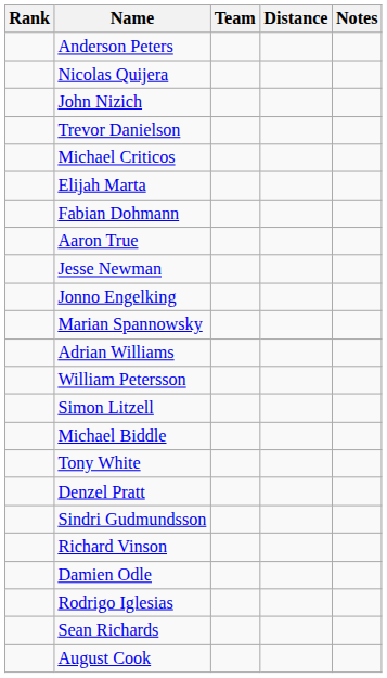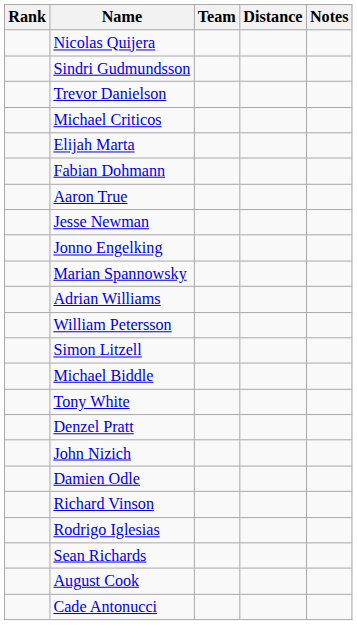 <table class="wikitable sortable" style="text-align:center">
 <tr>
 <th>Rank</th>
 <th>Name</th>
 <th>Team</th>
 <th>Distance</th>
 <th>Notes</th>
 </tr>
 <tr>
 <td></td>
-<td align=left> <a href='#'>Anderson Peters</a></td>
-<td></td>
-<td><strong></strong></td>
-<td> </td>
-</tr>
-<tr>
-<td></td>
 <td align=left> <a href='#'>Nicolas Quijera</a></td>
 <td></td>
 <td><strong></strong></td>
 <td></td>
 </tr>
 <tr>
 <td></td>
-<td align=left><a href='#'>John Nizich</a></td>
+<td align=left> <a href='#'>Sindri Gudmundsson</a></td>
 <td></td>
 <td><strong></strong></td>
 <td></td>
 </tr>
 <tr>
 <td></td>
 <td align=left><a href='#'>Trevor Danielson</a></td>
 <td></td>
 <td><strong></strong></td>
 <td></td>
 </tr>
 <tr>
 <td></td>
 <td align=left> <a href='#'>Michael Criticos</a></td>
 <td></td>
 <td><strong></strong></td>
 <td></td>
 </tr>
 <tr>
 <td></td>
 <td align=left><a href='#'>Elijah Marta</a></td>
 <td></td>
 <td><strong></strong></td>
 <td></td>
 </tr>
 <tr>
 <td></td>
 <td align=left> <a href='#'>Fabian Dohmann</a></td>
 <td></td>
 <td><strong></strong></td>
 <td></td>
 </tr>
 <tr>
 <td></td>
 <td align=left><a href='#'>Aaron True</a></td>
 <td></td>
 <td><strong></strong></td>
 <td></td>
 </tr>
 <tr>
 <td></td>
 <td align=left><a href='#'>Jesse Newman</a></td>
 <td></td>
 <td><strong></strong></td>
 <td></td>
 </tr>
 <tr>
 <td></td>
 <td align=left><a href='#'>Jonno Engelking</a></td>
 <td></td>
 <td><strong></strong></td>
 <td></td>
 </tr>
 <tr>
 <td></td>
 <td align=left> <a href='#'>Marian Spannowsky</a></td>
 <td></td>
 <td><strong></strong></td>
 <td></td>
 </tr>
 <tr>
 <td></td>
 <td align=left> <a href='#'>Adrian Williams</a></td>
 <td></td>
 <td><strong></strong></td>
 <td></td>
 </tr>
 <tr>
 <td></td>
 <td align=left><a href='#'>William Petersson</a></td>
 <td></td>
 <td><strong></strong></td>
 <td></td>
 </tr>
 <tr>
 <td></td>
 <td align=left> <a href='#'>Simon Litzell</a></td>
 <td></td>
 <td><strong></strong></td>
 <td></td>
 </tr>
 <tr>
 <td></td>
 <td align=left><a href='#'>Michael Biddle</a></td>
 <td></td>
 <td><strong></strong></td>
 <td></td>
 </tr>
 <tr>
 <td></td>
 <td align=left><a href='#'>Tony White</a></td>
 <td></td>
 <td><strong></strong></td>
 <td></td>
 </tr>
 <tr>
 <td></td>
 <td align=left> <a href='#'>Denzel Pratt</a></td>
 <td></td>
 <td><strong></strong></td>
 <td></td>
 </tr>
 <tr>
 <td></td>
-<td align=left> <a href='#'>Sindri Gudmundsson</a></td>
+<td align=left><a href='#'>John Nizich</a></td>
+<td></td>
+<td><strong></strong></td>
+<td></td>
+</tr>
+<tr>
+<td></td>
+<td align=left><a href='#'>Damien Odle</a></td>
 <td></td>
 <td><strong></strong></td>
 <td></td>
 </tr>
 <tr>
 <td></td>
 <td align=left><a href='#'>Richard Vinson</a></td>
-<td></td>
-<td><strong></strong></td>
-<td></td>
-</tr>
-<tr>
-<td></td>
-<td align=left><a href='#'>Damien Odle</a></td>
 <td></td>
 <td><strong></strong></td>
 <td></td>
 </tr>
 <tr>
 <td></td>
 <td align=left> <a href='#'>Rodrigo Iglesias</a></td>
 <td></td>
 <td><strong></strong></td>
 <td></td>
 </tr>
 <tr>
 <td></td>
 <td align=left><a href='#'>Sean Richards</a></td>
 <td></td>
 <td><strong></strong></td>
 <td></td>
 </tr>
 <tr>
 <td></td>
 <td align=left><a href='#'>August Cook</a></td>
 <td></td>
 <td><strong></strong></td>
 <td></td>
 </tr>
+<tr>
+<td></td>
+<td align=left><a href='#'>Cade Antonucci</a></td>
+<td></td>
+<td><strong></strong></td>
+<td></td>
+</tr>
 </table>
